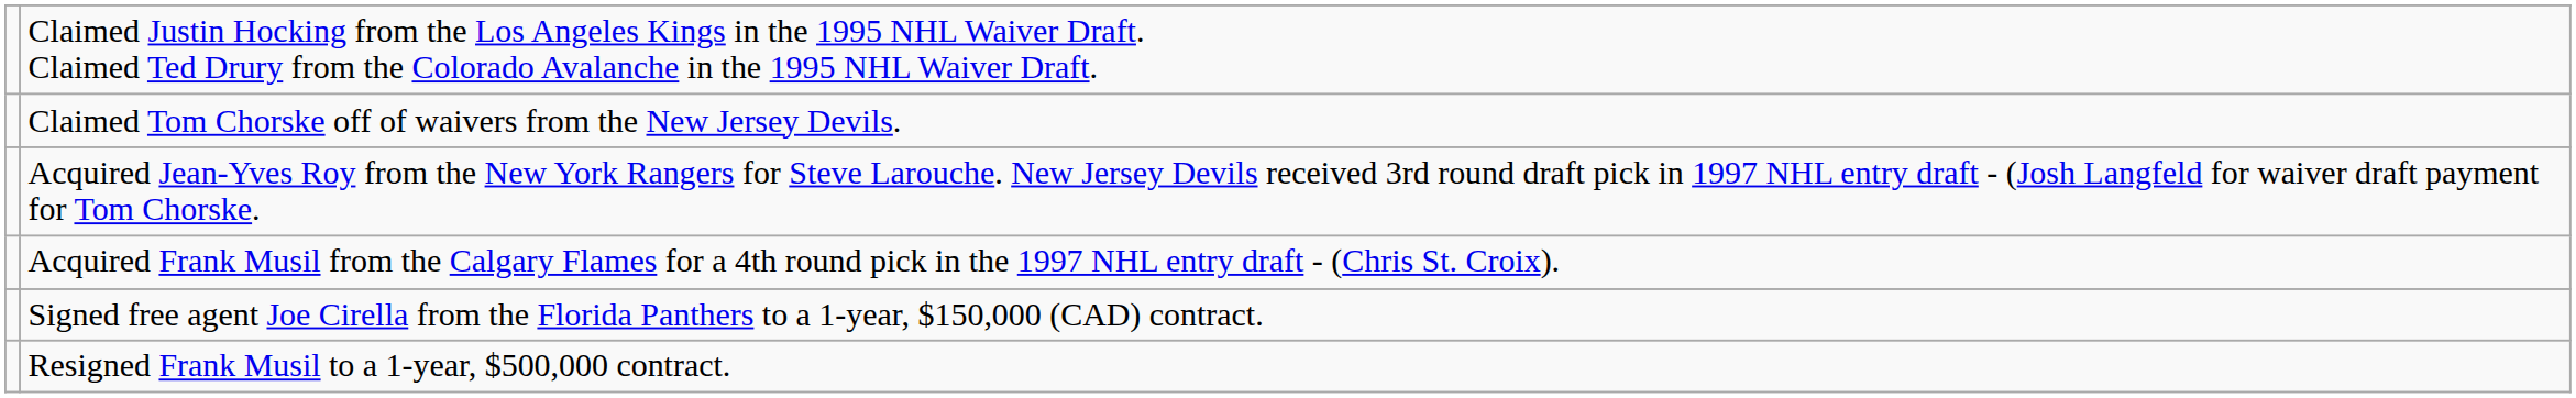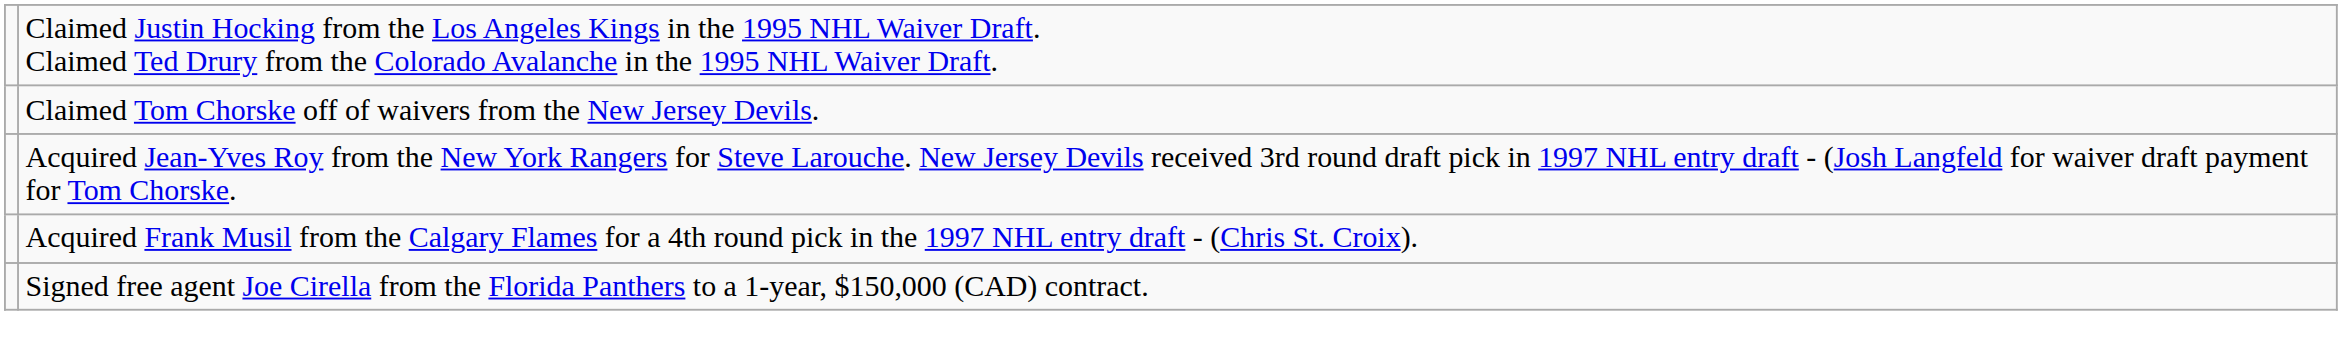 <table class="wikitable">
 <tr>
 <td></td>
 <td>Claimed <a href='#'>Justin Hocking</a> from the <a href='#'>Los Angeles Kings</a> in the <a href='#'>1995 NHL Waiver Draft</a>.<br>Claimed <a href='#'>Ted Drury</a> from the <a href='#'>Colorado Avalanche</a> in the <a href='#'>1995 NHL Waiver Draft</a>.</td>
 </tr>
 <tr>
 <td></td>
 <td>Claimed <a href='#'>Tom Chorske</a> off of waivers from the <a href='#'>New Jersey Devils</a>.</td>
 </tr>
 <tr>
 <td></td>
 <td>Acquired <a href='#'>Jean-Yves Roy</a> from the <a href='#'>New York Rangers</a> for <a href='#'>Steve Larouche</a>. <a href='#'>New Jersey Devils</a> received 3rd round draft pick in <a href='#'>1997 NHL entry draft</a> - (<a href='#'>Josh Langfeld</a> for waiver draft payment for <a href='#'>Tom Chorske</a>.</td>
 </tr>
 <tr>
 <td></td>
 <td>Acquired <a href='#'>Frank Musil</a> from the <a href='#'>Calgary Flames</a> for a 4th round pick in the <a href='#'>1997 NHL entry draft</a> - (<a href='#'>Chris St. Croix</a>).</td>
 </tr>
 <tr>
 <td></td>
 <td>Signed free agent <a href='#'>Joe Cirella</a> from the <a href='#'>Florida Panthers</a> to a 1-year, $150,000 (CAD) contract.</td>
 </tr>
-<tr>
-<td></td>
-<td>Resigned <a href='#'>Frank Musil</a> to a 1-year, $500,000 contract.</td>
-</tr>
 </table>
